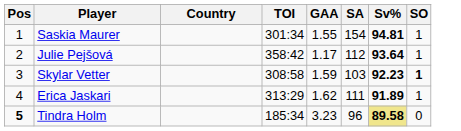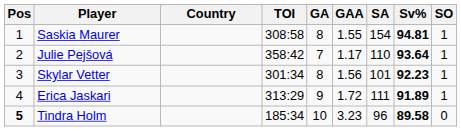 <table class="wikitable sortable" style="text-align: center;">
 <tr>
 <th width=30>Pos</th>
 <th width=150>Player</th>
 <th width=120>Country</th>
 <th width=20>TOI</th>
+<th width=20>GA</th>
 <th width=20>GAA</th>
 <th width=20>SA</th>
 <th width=20>Sv%</th>
 <th width=20>SO</th>
 </tr>
 <tr>
 <td>1</td>
 <td align=left><a href='#'>Saskia Maurer</a></td>
 <td align=left></td>
-<td>301:34</td>
+<td>308:58</td>
+<td>8</td>
 <td>1.55</td>
 <td>154</td>
 <td><strong>94.81</strong></td>
 <td>1</td>
 </tr>
 <tr>
 <td>2</td>
 <td align=left><a href='#'>Julie Pejšová</a></td>
 <td align=left></td>
 <td>358:42</td>
+<td>7</td>
 <td>1.17</td>
-<td>112</td>
+<td>110</td>
 <td><strong>93.64</strong></td>
 <td>1</td>
 </tr>
 <tr>
 <td>3</td>
 <td align=left><a href='#'>Skylar Vetter</a></td>
 <td align=left></td>
-<td>308:58</td>
-<td>1.59</td>
-<td>103</td>
+<td>301:34</td>
+<td>8</td>
+<td>1.56</td>
+<td>101</td>
 <td><strong>92.23</strong></td>
-<td><strong>1</strong></td>
+<td>1</td>
 </tr>
 <tr>
 <td>4</td>
 <td align=left><a href='#'>Erica Jaskari</a></td>
 <td align=left></td>
 <td>313:29</td>
-<td>1.62</td>
+<td>9</td>
+<td>1.72</td>
 <td>111</td>
 <td><strong>91.89</strong></td>
 <td>1</td>
 </tr>
 <tr>
 <td><strong>5</strong></td>
 <td align=left><a href='#'>Tindra Holm</a></td>
 <td align=left></td>
 <td>185:34</td>
+<td>10</td>
 <td>3.23</td>
 <td>96</td>
-<td style="background: khaki;"><strong>89.58</strong></td>
+<td><strong>89.58</strong></td>
 <td>0</td>
 </tr>
 </table>
